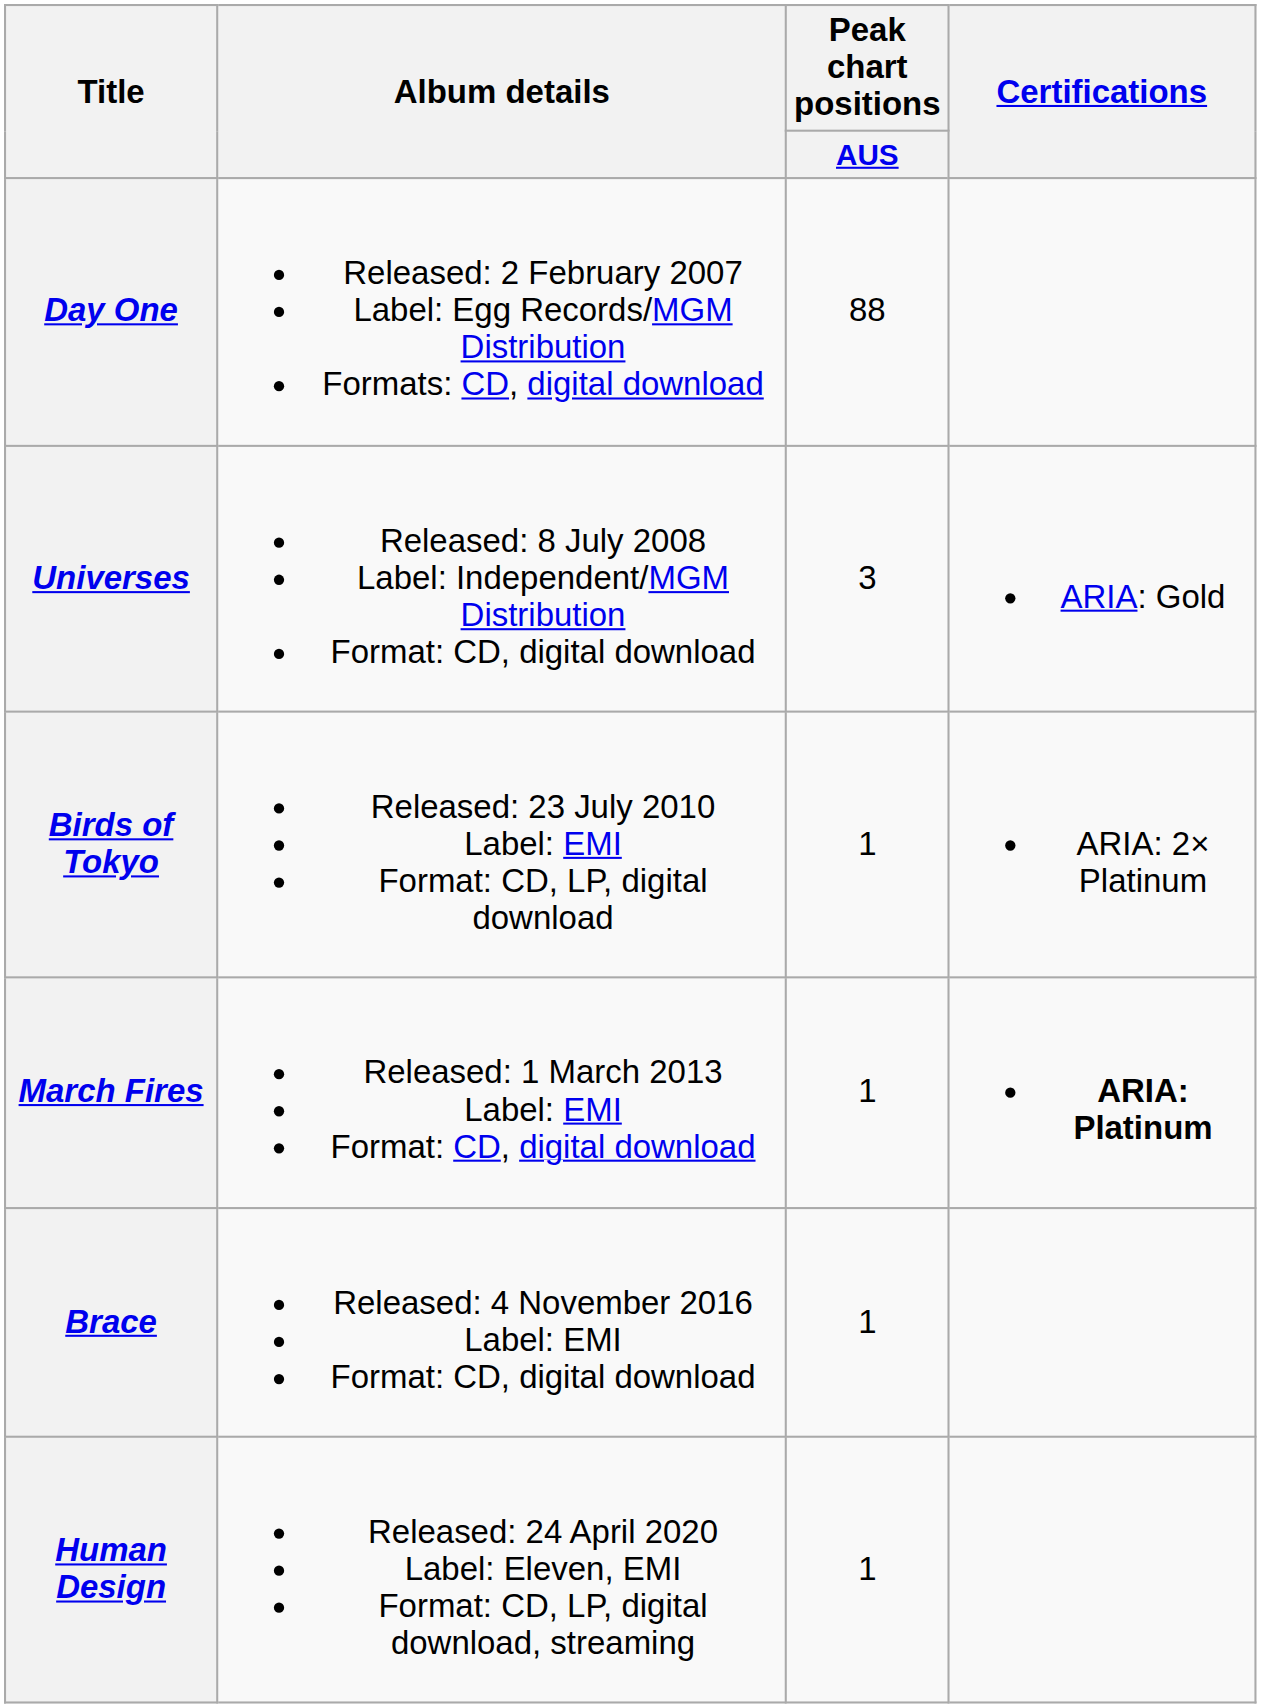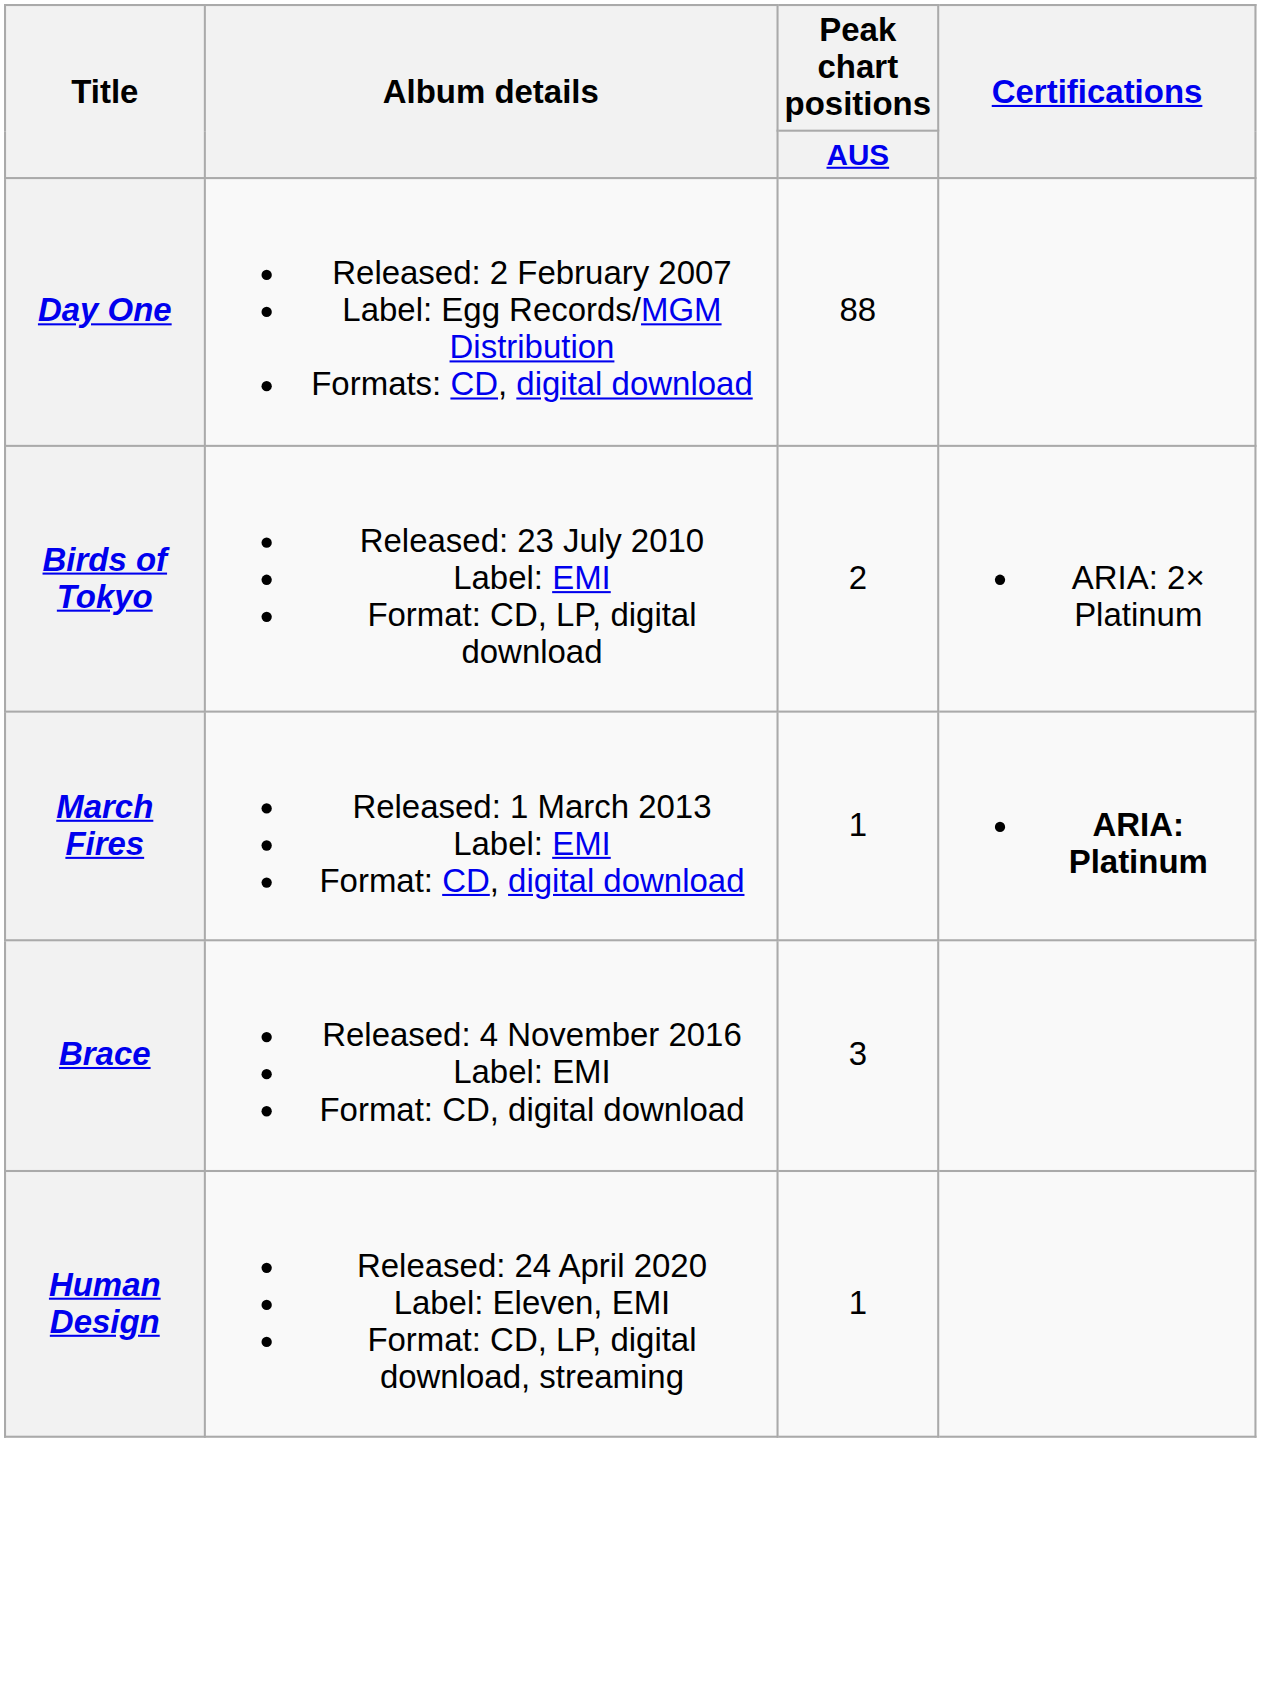 <table class="wikitable plainrowheaders" style="text-align:center;">
 <tr>
 <th scope="col" rowspan="2">Title</th>
 <th scope="col" rowspan="2">Album details</th>
 <th scope="col" colspan="1">Peak chart<br>positions</th>
 <th scope="col" rowspan="2"><a href='#'>Certifications</a></th>
 </tr>
 <tr>
 <th scope="col" style="width:3em; font-size:90%;"><a href='#'>AUS</a><br></th>
 </tr>
 <tr>
 <th scope="row"><em><a href='#'>Day One</a></em></th>
 <td><br><ul><li>Released: 2 February 2007</li><li>Label: Egg Records/<a href='#'>MGM Distribution</a></li><li>Formats: <a href='#'>CD</a>, <a href='#'>digital download</a></li></ul></td>
 <td>88</td>
 <td></td>
 </tr>
 <tr>
-<th scope="row"><em><a href='#'>Universes</a></em></th>
-<td><br><ul><li>Released: 8 July 2008</li><li>Label: Independent/<a href='#'>MGM Distribution</a></li><li>Format: CD, digital download</li></ul></td>
-<td>3</td>
-<td><br><ul><li><a href='#'>ARIA</a>: Gold</li></ul></td>
-</tr>
-<tr>
 <th scope="row"><em><a href='#'>Birds of Tokyo</a></em></th>
 <td><br><ul><li>Released: 23 July 2010</li><li>Label: <a href='#'>EMI</a></li><li>Format: CD, LP, digital download</li></ul></td>
-<td>1</td>
+<td>2</td>
 <td><br><ul><li>ARIA: 2× Platinum</li></ul></td>
 </tr>
 <tr>
 <th scope="row"><em><a href='#'>March Fires</a></em></th>
 <td><br><ul><li>Released: 1 March 2013</li><li>Label: <a href='#'>EMI</a></li><li>Format: <a href='#'>CD</a>, <a href='#'>digital download</a></li></ul></td>
 <td>1</td>
 <td><strong><br><ul><li>ARIA: Platinum</li></ul></strong></td>
 </tr>
 <tr>
 <th scope="row"><em><a href='#'>Brace</a></em></th>
 <td><br><ul><li>Released: 4 November 2016</li><li>Label: EMI</li><li>Format: CD, digital download</li></ul></td>
-<td>1</td>
+<td>3</td>
 <td></td>
 </tr>
 <tr>
 <th scope="row"><em><a href='#'>Human Design</a></em></th>
 <td><br><ul><li>Released: 24 April 2020</li><li>Label: Eleven, EMI</li><li>Format: CD, LP, digital download, streaming</li></ul></td>
 <td>1</td>
 <td></td>
 </tr>
 </table>
